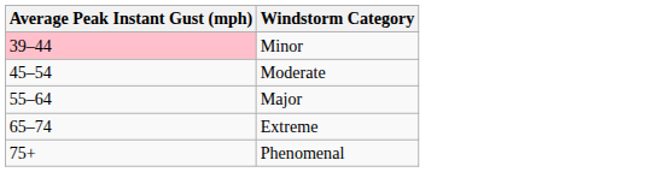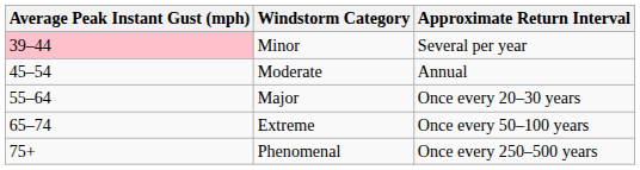 <table border="1" class="wikitable">
 <tr>
 <th>Average Peak Instant Gust (mph)</th>
 <th>Windstorm Category</th>
+<th>Approximate Return Interval</th>
 </tr>
 <tr>
 <td style="background: pink;">39–44</td>
 <td>Minor</td>
+<td>Several per year</td>
 </tr>
 <tr>
 <td>45–54</td>
 <td>Moderate</td>
+<td>Annual</td>
 </tr>
 <tr>
 <td>55–64</td>
 <td>Major</td>
+<td>Once every 20–30 years</td>
 </tr>
 <tr>
 <td>65–74</td>
 <td>Extreme</td>
+<td>Once every 50–100 years</td>
 </tr>
 <tr>
 <td>75+</td>
 <td>Phenomenal</td>
+<td>Once every 250–500 years</td>
 </tr>
 </table>
